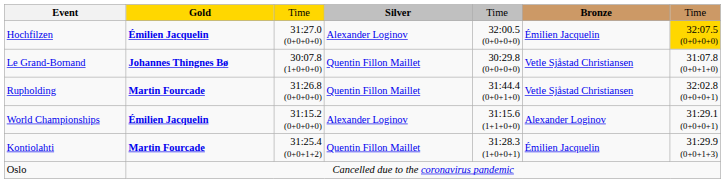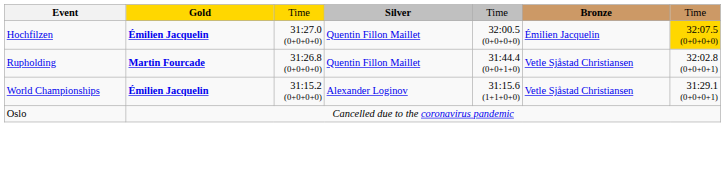 <table class="wikitable">
 <tr>
 <th width="180">Event</th>
 <th width="220" style="background:gold">Gold</th>
 <th width="70" style="background:gold;font-weight:normal">Time</th>
 <th width="220" style="background:silver">Silver</th>
 <th width="70" style="background:silver;font-weight:normal">Time</th>
 <th width="220" style="background:#CC9966">Bronze</th>
 <th width="70" style="background:#CC9966;font-weight:normal">Time</th>
 </tr>
 <tr>
 <td><a href='#'>Hochfilzen</a><br></td>
 <td><strong> <a href='#'>Émilien Jacquelin</a></strong> <br><small></small></td>
 <td align="right">31:27.0<br><small>(0+0+0+0)</small></td>
-<td><a href='#'>Alexander Loginov</a><br><small></small></td>
+<td><a href='#'>Quentin Fillon Maillet</a><br><small></small></td>
 <td align="right">32:00.5<br><small>(0+0+0+0)</small></td>
 <td><a href='#'>Émilien Jacquelin</a><br><small></small></td>
 <td align="right" style="background: gold;">32:07.5<br><small>(0+0+0+0)</small></td>
-</tr>
-<tr>
-<td><a href='#'>Le Grand-Bornand</a><br></td>
-<td><strong><a href='#'>Johannes Thingnes Bø</a></strong><br><small></small></td>
-<td align="right">30:07.8<br><small>(1+0+0+0)</small></td>
-<td><a href='#'>Quentin Fillon Maillet</a><br><small></small></td>
-<td align="right">30:29.8<br><small>(0+0+0+0)</small></td>
-<td><a href='#'>Vetle Sjåstad Christiansen</a><br><small></small></td>
-<td align="right">31:07.8<br><small>(0+0+1+0)</small></td>
 </tr>
 <tr>
 <td><a href='#'>Rupholding</a><br></td>
 <td><strong><a href='#'>Martin Fourcade</a></strong><br><small></small></td>
 <td align="right">31:26.8<br><small>(0+0+0+0)</small></td>
 <td><a href='#'>Quentin Fillon Maillet</a><br><small></small></td>
 <td align="right">31:44.4<br><small>(0+0+1+0)</small></td>
 <td><a href='#'>Vetle Sjåstad Christiansen</a><br><small></small></td>
 <td align="right">32:02.8<br><small>(0+0+0+1)</small></td>
 </tr>
 <tr>
 <td><a href='#'>World Championships</a><br></td>
 <td><strong> <a href='#'>Émilien Jacquelin</a></strong> <br><small></small></td>
 <td align="right">31:15.2<br><small>(0+0+0+0)</small></td>
 <td><a href='#'>Alexander Loginov</a><br><small></small></td>
 <td align="right">31:15.6<br><small>(1+1+0+0)</small></td>
-<td><a href='#'>Alexander Loginov</a><br><small></small></td>
+<td><a href='#'>Vetle Sjåstad Christiansen</a><br><small></small></td>
 <td align="right">31:29.1<br><small>(0+0+0+1)</small></td>
-</tr>
-<tr>
-<td><a href='#'>Kontiolahti</a><br></td>
-<td><strong><a href='#'>Martin Fourcade</a></strong><br><small></small></td>
-<td align="right">31:25.4<br><small>(0+0+1+2)</small></td>
-<td><a href='#'>Quentin Fillon Maillet</a><br><small></small></td>
-<td align="right">31:28.3<br><small>(1+0+0+1)</small></td>
-<td><a href='#'>Émilien Jacquelin</a><br><small></small></td>
-<td align="right">31:29.9<br><small>(0+0+1+3)</small></td>
 </tr>
 <tr>
 <td>Oslo</td>
 <td colspan="6" rowspan="1" align="middle"><em>Cancelled due to the <a href='#'>coronavirus pandemic</a></em></td>
 </tr>
 </table>
